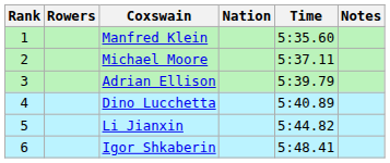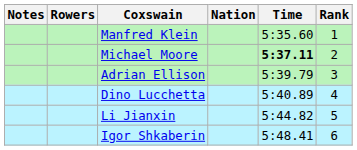 <table class="wikitable sortable" style="text-align:center">
 <tr>
-<th>Rank</th>
+<th>Notes</th>
 <th>Rowers</th>
 <th>Coxswain</th>
 <th>Nation</th>
 <th>Time</th>
-<th>Notes</th>
+<th>Rank</th>
 </tr>
 <tr bgcolor=bbf3bb>
-<td>1</td>
+<td></td>
 <td align=left data-sort-value="Baar, Roland"></td>
 <td align=left data-sort-value="Klein, Manfred"><a href='#'>Manfred Klein</a></td>
 <td align=left></td>
 <td>5:35.60</td>
-<td></td>
+<td>1</td>
 </tr>
 <tr bgcolor=bbf3bb>
-<td>2</td>
+<td></td>
 <td align=left data-sort-value="Teti, Mike"></td>
 <td align=left data-sort-value="Moore, Michael"><a href='#'>Michael Moore</a></td>
 <td align=left></td>
-<td>5:37.11</td>
-<td></td>
+<td><strong>5:37.11</strong></td>
+<td>2</td>
 </tr>
 <tr bgcolor=bbf3bb>
-<td>3</td>
+<td></td>
 <td align=left data-sort-value="But, Veniamin"></td>
 <td align=left data-sort-value="Ellison, Adrian"><a href='#'>Adrian Ellison</a></td>
 <td align=left></td>
 <td>5:39.79</td>
-<td></td>
+<td>3</td>
 </tr>
 <tr bgcolor=bbf3ff>
-<td>4</td>
+<td></td>
 <td align=left data-sort-value="Liguori, Ciro"></td>
 <td align=left data-sort-value="Lucchetta, Dino"><a href='#'>Dino Lucchetta</a></td>
 <td align=left></td>
 <td>5:40.89</td>
-<td></td>
+<td>4</td>
 </tr>
 <tr bgcolor=bbf3ff>
-<td>5</td>
+<td></td>
 <td align=left></td>
 <td align=left><a href='#'>Li Jianxin</a></td>
 <td align=left></td>
 <td>5:44.82</td>
-<td></td>
+<td>5</td>
 </tr>
 <tr bgcolor=bbf3ff>
-<td>6</td>
+<td></td>
 <td align=left data-sort-value="Raievskiy, Vitaliy"></td>
 <td align=left data-sort-value="Shkaberin, Igor"><a href='#'>Igor Shkaberin</a></td>
 <td align=left></td>
 <td>5:48.41</td>
-<td></td>
+<td>6</td>
 </tr>
 </table>
